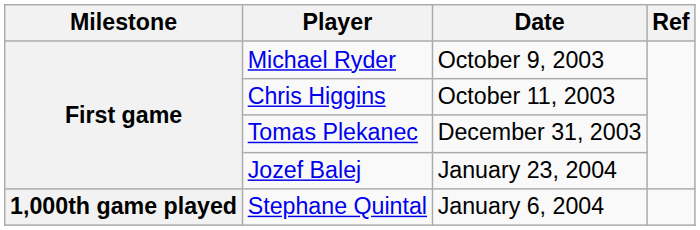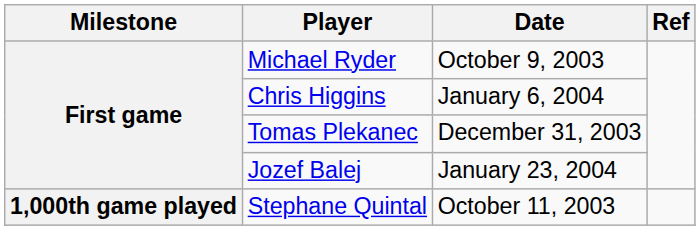 <table class="wikitable">
 <tr>
 <th scope="col">Milestone</th>
 <th scope="col">Player</th>
 <th scope="col">Date</th>
 <th scope="col">Ref</th>
 </tr>
 <tr>
 <th rowspan=4>First game</th>
 <td><a href='#'>Michael Ryder</a></td>
 <td>October 9, 2003</td>
 <td rowspan=4></td>
 </tr>
 <tr>
 <td><a href='#'>Chris Higgins</a></td>
-<td>October 11, 2003</td>
+<td>January 6, 2004</td>
 </tr>
 <tr>
 <td><a href='#'>Tomas Plekanec</a></td>
 <td>December 31, 2003</td>
 </tr>
 <tr>
 <td><a href='#'>Jozef Balej</a></td>
 <td>January 23, 2004</td>
 </tr>
 <tr>
 <th>1,000th game played</th>
 <td><a href='#'>Stephane Quintal</a></td>
-<td>January 6, 2004</td>
+<td>October 11, 2003</td>
 <td></td>
 </tr>
 </table>
